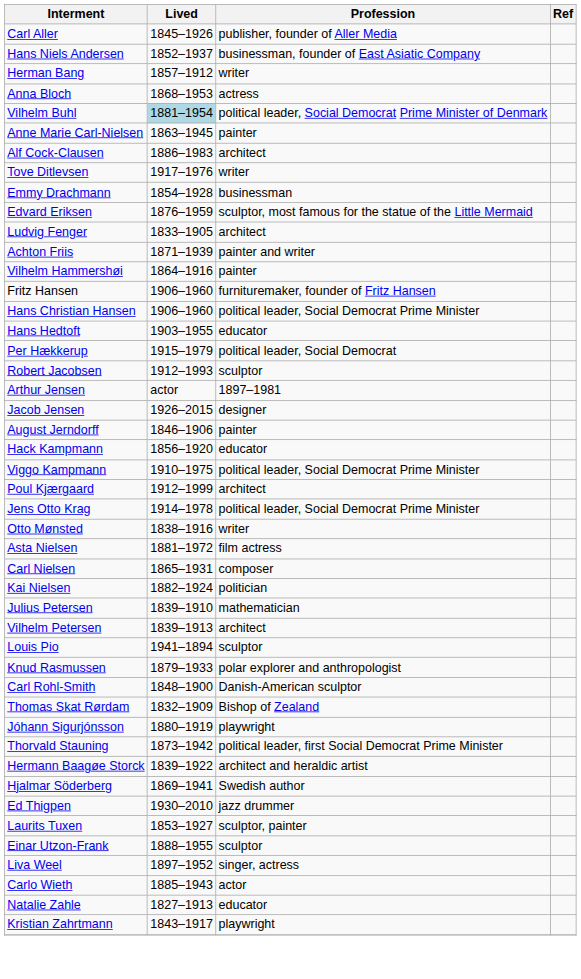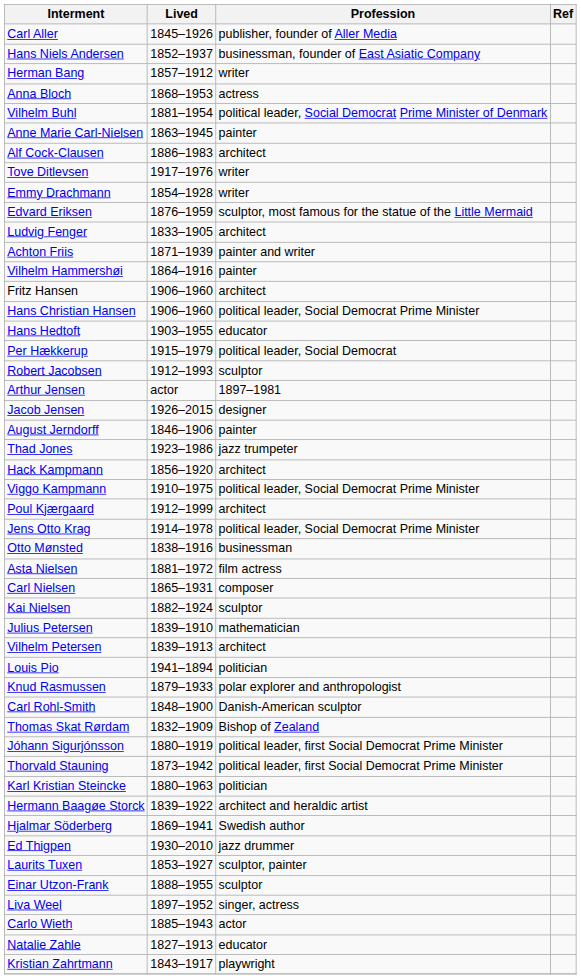 <table class="wikitable sortable">
 <tr>
 <th>Interment</th>
 <th>Lived</th>
 <th>Profession</th>
 <th>Ref</th>
 </tr>
 <tr>
 <td><a href='#'>Carl Aller</a></td>
 <td>1845–1926</td>
 <td>publisher, founder of <a href='#'>Aller Media</a></td>
 <td></td>
 </tr>
 <tr>
 <td><a href='#'>Hans Niels Andersen</a></td>
 <td>1852–1937</td>
 <td>businessman, founder of <a href='#'>East Asiatic Company</a></td>
 <td></td>
 </tr>
 <tr>
 <td><a href='#'>Herman Bang</a></td>
 <td>1857–1912</td>
 <td>writer</td>
 <td></td>
 </tr>
 <tr>
 <td><a href='#'>Anna Bloch</a></td>
 <td>1868–1953</td>
 <td>actress</td>
 <td></td>
 </tr>
 <tr>
 <td><a href='#'>Vilhelm Buhl</a></td>
-<td style="background: lightblue;">1881–1954</td>
+<td>1881–1954</td>
 <td>political leader, <a href='#'>Social Democrat</a> <a href='#'>Prime Minister of Denmark</a></td>
 <td></td>
 </tr>
 <tr>
 <td><a href='#'>Anne Marie Carl-Nielsen</a></td>
 <td>1863–1945</td>
 <td>painter</td>
 <td></td>
 </tr>
 <tr>
 <td><a href='#'>Alf Cock-Clausen</a></td>
 <td>1886–1983</td>
 <td>architect</td>
 <td></td>
 </tr>
 <tr>
 <td><a href='#'>Tove Ditlevsen</a></td>
 <td>1917–1976</td>
 <td>writer</td>
 <td></td>
 </tr>
 <tr>
 <td><a href='#'>Emmy Drachmann</a></td>
 <td>1854–1928</td>
-<td>businessman</td>
+<td>writer</td>
 <td></td>
 </tr>
 <tr>
 <td><a href='#'>Edvard Eriksen</a></td>
 <td>1876–1959</td>
 <td>sculptor, most famous for the statue of the <a href='#'>Little Mermaid</a></td>
 <td></td>
 </tr>
 <tr>
 <td><a href='#'>Ludvig Fenger</a></td>
 <td>1833–1905</td>
 <td>architect</td>
 <td></td>
 </tr>
 <tr>
 <td><a href='#'>Achton Friis</a></td>
 <td>1871–1939</td>
 <td>painter and writer</td>
 <td></td>
 </tr>
 <tr>
 <td><a href='#'>Vilhelm Hammershøi</a></td>
 <td>1864–1916</td>
 <td>painter</td>
 <td></td>
 </tr>
 <tr>
 <td>Fritz Hansen</td>
 <td>1906–1960</td>
-<td>furnituremaker, founder of <a href='#'>Fritz Hansen</a></td>
+<td>architect</td>
 <td></td>
 </tr>
 <tr>
 <td><a href='#'>Hans Christian Hansen</a></td>
 <td>1906–1960</td>
 <td>political leader, Social Democrat Prime Minister</td>
 <td></td>
 </tr>
 <tr>
 <td><a href='#'>Hans Hedtoft</a></td>
 <td>1903–1955</td>
 <td>educator</td>
 <td></td>
 </tr>
 <tr>
 <td><a href='#'>Per Hækkerup</a></td>
 <td>1915–1979</td>
 <td>political leader, Social Democrat</td>
 <td></td>
 </tr>
 <tr>
 <td><a href='#'>Robert Jacobsen</a></td>
 <td>1912–1993</td>
 <td>sculptor</td>
 <td></td>
 </tr>
 <tr>
 <td><a href='#'>Arthur Jensen</a></td>
 <td>actor</td>
 <td>1897–1981</td>
 <td></td>
 </tr>
 <tr>
 <td><a href='#'>Jacob Jensen</a></td>
 <td>1926–2015</td>
 <td>designer</td>
 <td></td>
 </tr>
 <tr>
 <td><a href='#'>August Jerndorff</a></td>
 <td>1846–1906</td>
 <td>painter</td>
 <td></td>
 </tr>
 <tr>
+<td><a href='#'>Thad Jones</a></td>
+<td>1923–1986</td>
+<td>jazz trumpeter</td>
+<td></td>
+</tr>
+<tr>
 <td><a href='#'>Hack Kampmann</a></td>
 <td>1856–1920</td>
-<td>educator</td>
+<td>architect</td>
 <td></td>
 </tr>
 <tr>
 <td><a href='#'>Viggo Kampmann</a></td>
 <td>1910–1975</td>
 <td>political leader, Social Democrat Prime Minister</td>
 <td></td>
 </tr>
 <tr>
 <td><a href='#'>Poul Kjærgaard</a></td>
 <td>1912–1999</td>
 <td>architect</td>
 <td></td>
 </tr>
 <tr>
 <td><a href='#'>Jens Otto Krag</a></td>
 <td>1914–1978</td>
 <td>political leader, Social Democrat Prime Minister</td>
 <td></td>
 </tr>
 <tr>
 <td><a href='#'>Otto Mønsted</a></td>
 <td>1838–1916</td>
-<td>writer</td>
+<td>businessman</td>
 <td></td>
 </tr>
 <tr>
 <td><a href='#'>Asta Nielsen</a></td>
 <td>1881–1972</td>
 <td>film actress</td>
 <td></td>
 </tr>
 <tr>
 <td><a href='#'>Carl Nielsen</a></td>
 <td>1865–1931</td>
 <td>composer</td>
 <td></td>
 </tr>
 <tr>
 <td><a href='#'>Kai Nielsen</a></td>
 <td>1882–1924</td>
-<td>politician</td>
+<td>sculptor</td>
 <td></td>
 </tr>
 <tr>
 <td><a href='#'>Julius Petersen</a></td>
 <td>1839–1910</td>
 <td>mathematician</td>
 <td></td>
 </tr>
 <tr>
 <td><a href='#'>Vilhelm Petersen</a></td>
 <td>1839–1913</td>
 <td>architect</td>
 <td></td>
 </tr>
 <tr>
 <td><a href='#'>Louis Pio</a></td>
 <td>1941–1894</td>
-<td>sculptor</td>
+<td>politician</td>
 <td></td>
 </tr>
 <tr>
 <td><a href='#'>Knud Rasmussen</a></td>
 <td>1879–1933</td>
 <td>polar explorer and anthropologist</td>
 <td></td>
 </tr>
 <tr>
 <td><a href='#'>Carl Rohl-Smith</a></td>
 <td>1848–1900</td>
 <td>Danish-American sculptor</td>
 <td></td>
 </tr>
 <tr>
 <td><a href='#'>Thomas Skat Rørdam</a></td>
 <td>1832–1909</td>
 <td>Bishop of <a href='#'>Zealand</a></td>
 <td></td>
 </tr>
 <tr>
 <td><a href='#'>Jóhann Sigurjónsson</a></td>
 <td>1880–1919</td>
-<td>playwright</td>
+<td>political leader, first Social Democrat Prime Minister</td>
 <td></td>
 </tr>
 <tr>
 <td><a href='#'>Thorvald Stauning</a></td>
 <td>1873–1942</td>
 <td>political leader, first Social Democrat Prime Minister</td>
+<td></td>
+</tr>
+<tr>
+<td><a href='#'>Karl Kristian Steincke</a></td>
+<td>1880–1963</td>
+<td>politician</td>
 <td></td>
 </tr>
 <tr>
 <td><a href='#'>Hermann Baagøe Storck</a></td>
 <td>1839–1922</td>
 <td>architect and heraldic artist</td>
 <td></td>
 </tr>
 <tr>
 <td><a href='#'>Hjalmar Söderberg</a></td>
 <td>1869–1941</td>
 <td>Swedish author</td>
 <td></td>
 </tr>
 <tr>
 <td><a href='#'>Ed Thigpen</a></td>
 <td>1930–2010</td>
 <td>jazz drummer</td>
 <td></td>
 </tr>
 <tr>
 <td><a href='#'>Laurits Tuxen</a></td>
 <td>1853–1927</td>
 <td>sculptor, painter</td>
 <td></td>
 </tr>
 <tr>
 <td><a href='#'>Einar Utzon-Frank</a></td>
 <td>1888–1955</td>
 <td>sculptor</td>
 <td></td>
 </tr>
 <tr>
 <td><a href='#'>Liva Weel</a></td>
 <td>1897–1952</td>
 <td>singer, actress</td>
 <td></td>
 </tr>
 <tr>
 <td><a href='#'>Carlo Wieth</a></td>
 <td>1885–1943</td>
 <td>actor</td>
 <td></td>
 </tr>
 <tr>
 <td><a href='#'>Natalie Zahle</a></td>
 <td>1827–1913</td>
 <td>educator</td>
 <td></td>
 </tr>
 <tr>
 <td><a href='#'>Kristian Zahrtmann</a></td>
 <td>1843–1917</td>
 <td>playwright</td>
 <td></td>
 </tr>
 <tr>
 </tr>
 </table>
